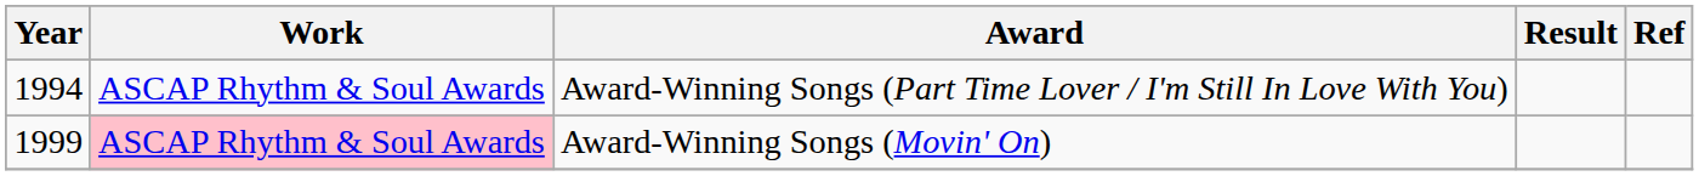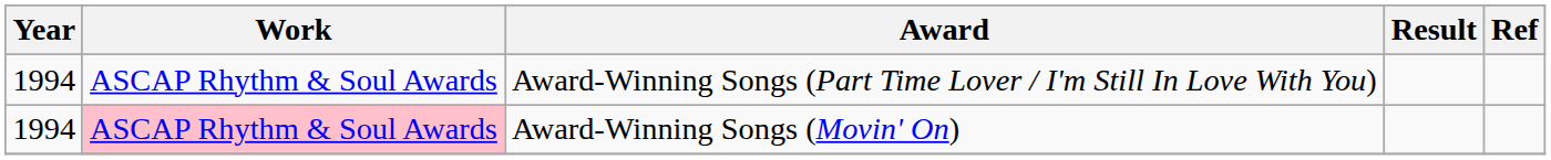 <table class="wikitable">
 <tr style="background:#ccc; text-align:center;">
 <th scope="col">Year</th>
 <th scope="col">Work</th>
 <th scope="col">Award</th>
 <th scope="col">Result</th>
 <th>Ref</th>
 </tr>
 <tr>
 <td>1994</td>
 <td><a href='#'>ASCAP Rhythm & Soul Awards</a></td>
 <td>Award-Winning Songs (<em>Part Time Lover / I'm Still In Love With You</em>)</td>
 <td></td>
 <td style="text-align:center;"></td>
 </tr>
 <tr>
-<td>1999</td>
+<td>1994</td>
 <td style="background: pink;"><a href='#'>ASCAP Rhythm & Soul Awards</a></td>
 <td>Award-Winning Songs (<em><a href='#'>Movin' On</a></em>)</td>
 <td></td>
 <td style="text-align:center;"></td>
 </tr>
 <tr>
 </tr>
 </table>
